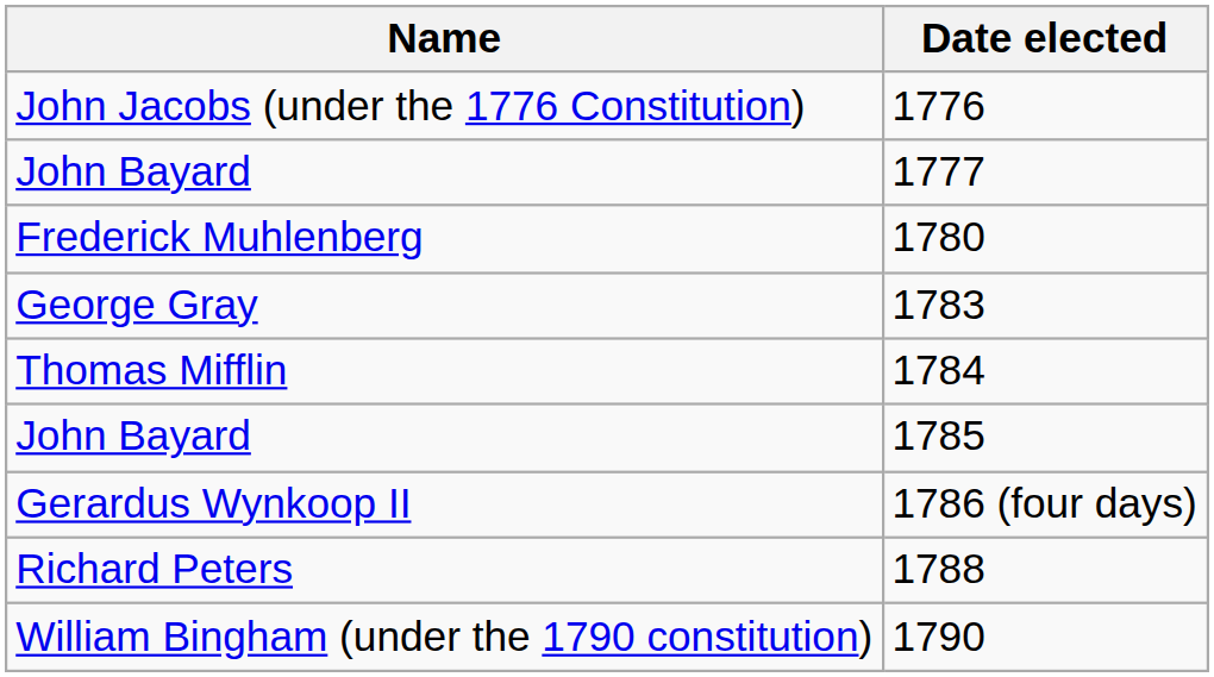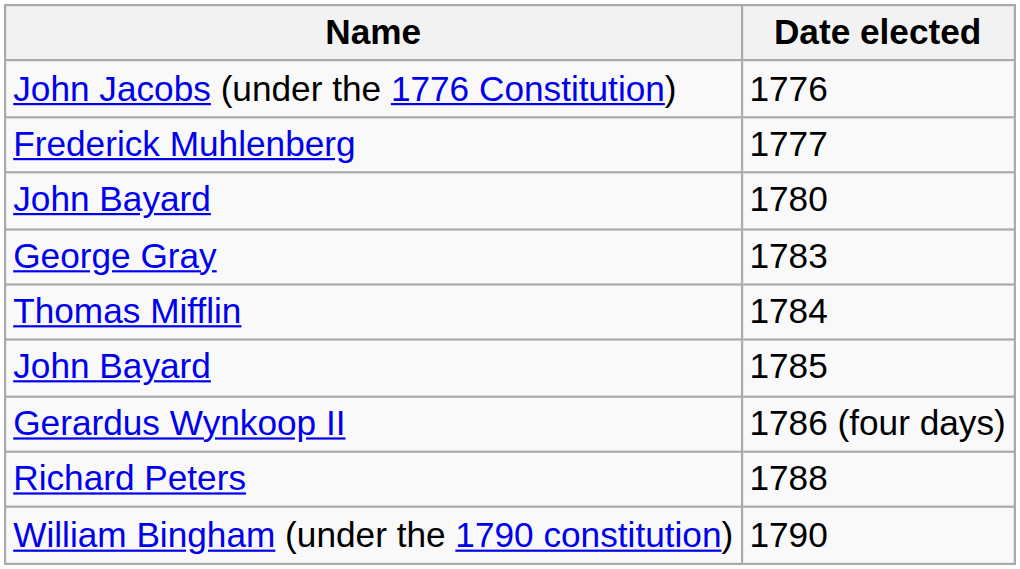 <table class="wikitable">
 <tr>
 <th>Name</th>
 <th>Date elected</th>
 </tr>
 <tr>
 <td><a href='#'>John Jacobs</a> (under the <a href='#'>1776 Constitution</a>)</td>
 <td>1776</td>
 </tr>
 <tr>
-<td><a href='#'>John Bayard</a></td>
+<td><a href='#'>Frederick Muhlenberg</a></td>
 <td>1777</td>
 </tr>
 <tr>
-<td><a href='#'>Frederick Muhlenberg</a></td>
+<td><a href='#'>John Bayard</a></td>
 <td>1780</td>
 </tr>
 <tr>
 <td><a href='#'>George Gray</a></td>
 <td>1783</td>
 </tr>
 <tr>
 <td><a href='#'>Thomas Mifflin</a></td>
 <td>1784</td>
 </tr>
 <tr>
 <td><a href='#'>John Bayard</a></td>
 <td>1785</td>
 </tr>
 <tr>
 <td><a href='#'>Gerardus Wynkoop II</a></td>
 <td>1786 (four days)</td>
 </tr>
 <tr>
 <td><a href='#'>Richard Peters</a></td>
 <td>1788</td>
 </tr>
 <tr>
 <td><a href='#'>William Bingham</a> (under the <a href='#'>1790 constitution</a>)</td>
 <td>1790</td>
 </tr>
 </table>
